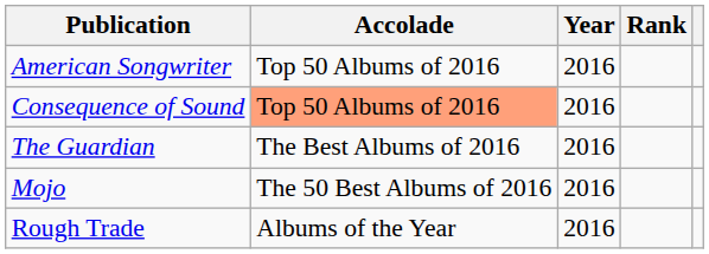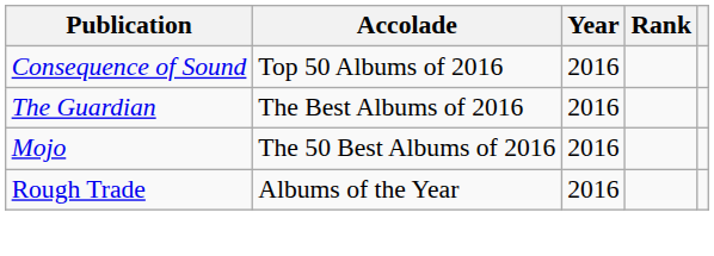 <table class="sortable wikitable">
 <tr>
 <th>Publication</th>
 <th>Accolade</th>
 <th>Year</th>
 <th>Rank</th>
 <th class="unsortable"></th>
 </tr>
 <tr>
-<td><em><a href='#'>American Songwriter</a></em></td>
+<td><em><a href='#'>Consequence of Sound</a></em></td>
 <td>Top 50 Albums of 2016</td>
-<td>2016</td>
-<td></td>
-<td></td>
-</tr>
-<tr>
-<td><em><a href='#'>Consequence of Sound</a></em></td>
-<td style="background: lightsalmon;">Top 50 Albums of 2016</td>
 <td>2016</td>
 <td></td>
 <td></td>
 </tr>
 <tr>
 <td><em><a href='#'>The Guardian</a></em></td>
 <td>The Best Albums of 2016</td>
 <td>2016</td>
 <td></td>
 <td></td>
 </tr>
 <tr>
 <td><em><a href='#'>Mojo</a></em></td>
 <td>The 50 Best Albums of 2016</td>
 <td>2016</td>
 <td></td>
 <td></td>
 </tr>
 <tr>
 <td><a href='#'>Rough Trade</a></td>
 <td>Albums of the Year</td>
 <td>2016</td>
 <td></td>
 <td></td>
 </tr>
 </table>
